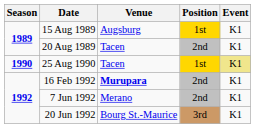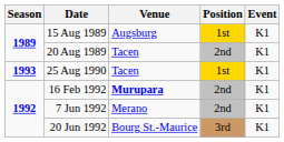 <table class="wikitable" style="text-align:center; font-size:95%;">
 <tr>
 <th>Season</th>
 <th>Date</th>
 <th>Venue</th>
 <th>Position</th>
 <th>Event</th>
 </tr>
 <tr>
 <td rowspan=2><strong><a href='#'>1989</a></strong></td>
 <td align=right>15 Aug 1989</td>
 <td align=left><a href='#'>Augsburg</a></td>
 <td bgcolor=gold>1st</td>
 <td>K1</td>
 </tr>
 <tr>
 <td align=right>20 Aug 1989</td>
 <td align=left><a href='#'>Tacen</a></td>
 <td bgcolor=silver>2nd</td>
 <td>K1</td>
 </tr>
 <tr>
-<td><strong><a href='#'>1990</a></strong></td>
+<td><strong><a href='#'>1993</a></strong></td>
 <td align=right>25 Aug 1990</td>
 <td align=left><a href='#'>Tacen</a></td>
 <td bgcolor=gold>1st</td>
-<td style="background: khaki;">K1</td>
+<td>K1</td>
 </tr>
 <tr>
 <td rowspan=3><strong><a href='#'>1992</a></strong></td>
 <td align=right>16 Feb 1992</td>
 <td align=left><strong><a href='#'>Murupara</a></strong></td>
 <td bgcolor=silver>2nd</td>
 <td>K1</td>
 </tr>
 <tr>
 <td align=right>7 Jun 1992</td>
 <td align=left><a href='#'>Merano</a></td>
 <td bgcolor=silver>2nd</td>
 <td>K1</td>
 </tr>
 <tr>
 <td align=right>20 Jun 1992</td>
 <td align=left><a href='#'>Bourg St.-Maurice</a></td>
 <td bgcolor=cc9966>3rd</td>
 <td>K1</td>
 </tr>
 </table>
